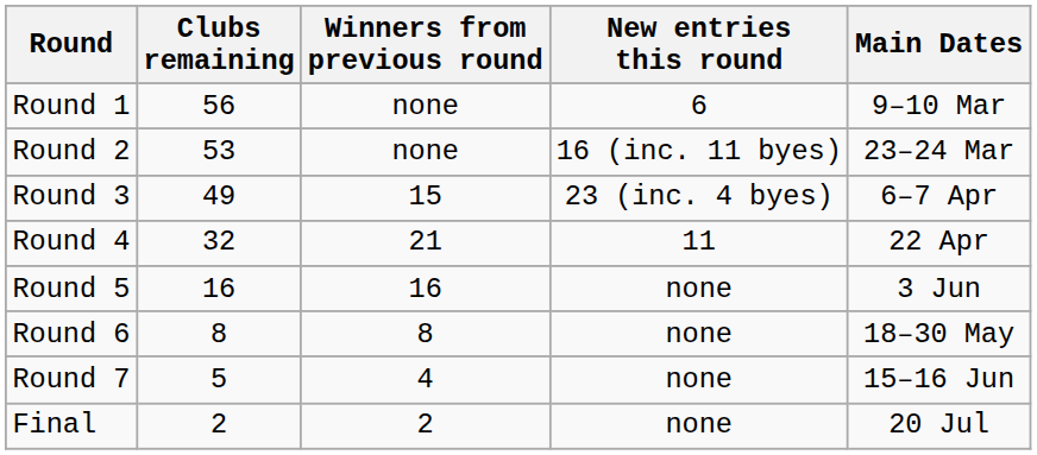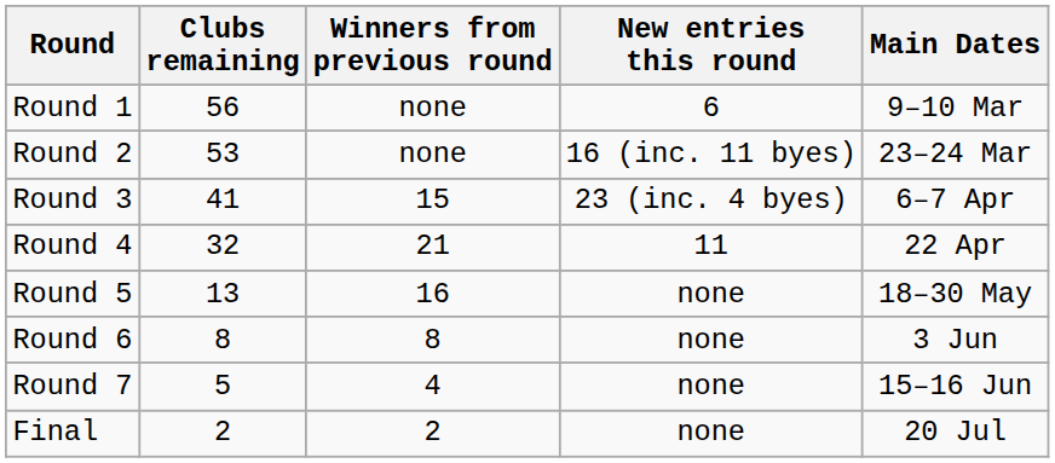 <table class="wikitable">
 <tr>
 <th>Round</th>
 <th>Clubs<br>remaining</th>
 <th>Winners from<br>previous round</th>
 <th>New entries<br>this round</th>
 <th>Main Dates</th>
 </tr>
 <tr>
 <td>Round 1</td>
 <td style="text-align:center;">56</td>
 <td style="text-align:center;">none</td>
 <td style="text-align:center;">6</td>
 <td style="text-align:center;">9–10 Mar</td>
 </tr>
 <tr>
 <td>Round 2</td>
 <td style="text-align:center;">53</td>
 <td style="text-align:center;">none</td>
 <td style="text-align:center;">16 (inc. 11 byes)</td>
 <td style="text-align:center;">23–24 Mar</td>
 </tr>
 <tr>
 <td>Round 3</td>
-<td style="text-align:center;">49</td>
+<td style="text-align:center;">41</td>
 <td style="text-align:center;">15</td>
 <td style="text-align:center;">23 (inc. 4 byes)</td>
 <td style="text-align:center;">6–7 Apr</td>
 </tr>
 <tr>
 <td>Round 4</td>
 <td style="text-align:center;">32</td>
 <td style="text-align:center;">21</td>
 <td style="text-align:center;">11</td>
 <td style="text-align:center;">22 Apr</td>
 </tr>
 <tr>
 <td>Round 5</td>
-<td style="text-align:center;">16</td>
+<td style="text-align:center;">13</td>
 <td style="text-align:center;">16</td>
 <td style="text-align:center;">none</td>
-<td style="text-align:center;">3 Jun</td>
+<td style="text-align:center;">18–30 May</td>
 </tr>
 <tr>
 <td>Round 6</td>
 <td style="text-align:center;">8</td>
 <td style="text-align:center;">8</td>
 <td style="text-align:center;">none</td>
-<td style="text-align:center;">18–30 May</td>
+<td style="text-align:center;">3 Jun</td>
 </tr>
 <tr>
 <td>Round 7</td>
 <td style="text-align:center;">5</td>
 <td style="text-align:center;">4</td>
 <td style="text-align:center;">none</td>
 <td style="text-align:center;">15–16 Jun</td>
 </tr>
 <tr>
 <td>Final</td>
 <td style="text-align:center;">2</td>
 <td style="text-align:center;">2</td>
 <td style="text-align:center;">none</td>
 <td style="text-align:center;">20 Jul</td>
 </tr>
 </table>
